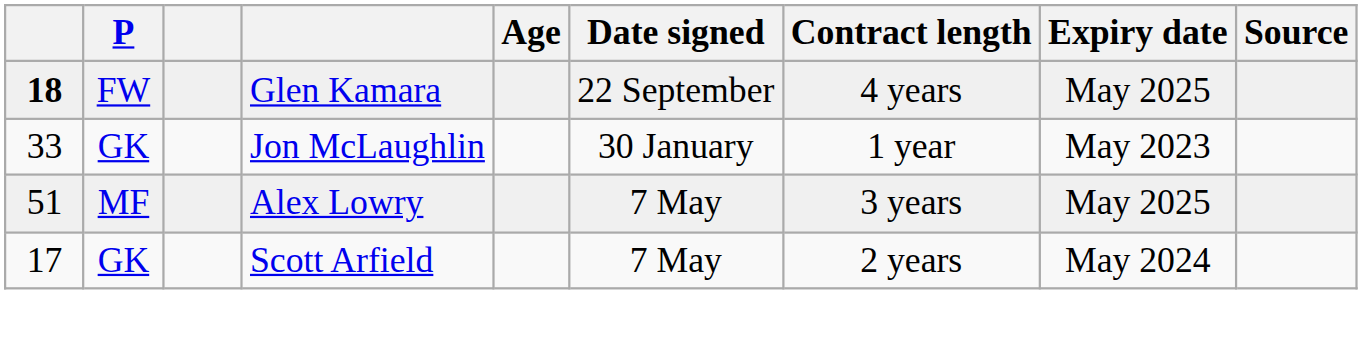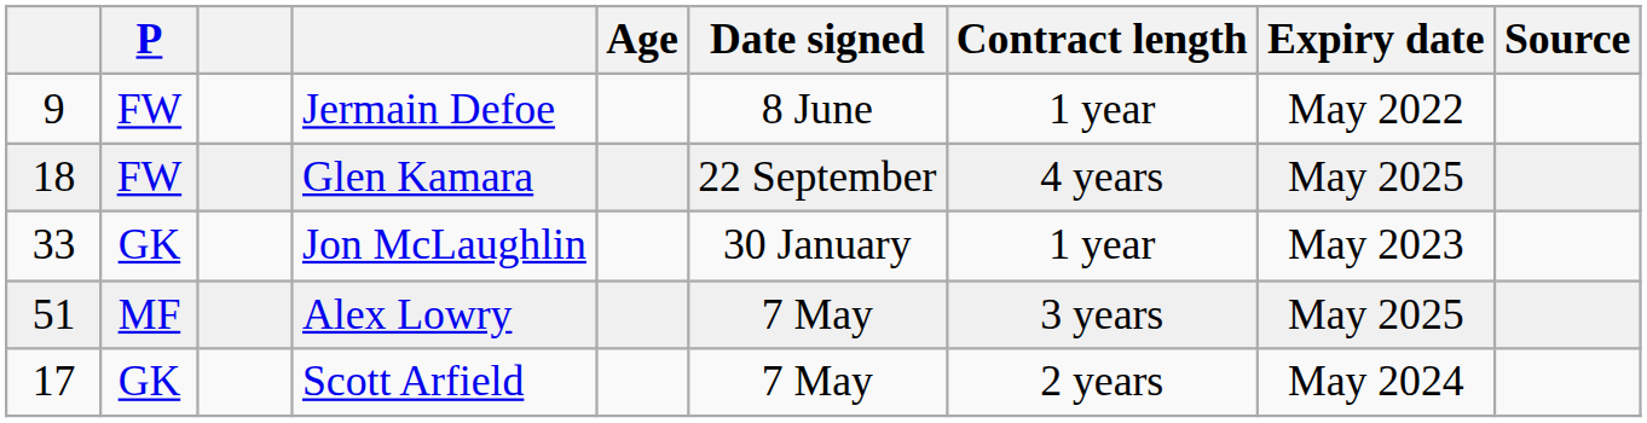 <table class="wikitable sortable" style="text-align: center;">
 <tr>
 <th width=28><br></th>
 <th width=28><a href='#'>P</a><br></th>
 <th width=28><br></th>
 <th><br></th>
 <th>Age</th>
 <th>Date signed</th>
 <th>Contract length</th>
 <th>Expiry date</th>
 <th>Source</th>
 </tr>
+<tr>
+<td>9</td>
+<td><a href='#'>FW</a></td>
+<td></td>
+<td align="left"><a href='#'>Jermain Defoe</a></td>
+<td></td>
+<td>8 June</td>
+<td>1 year</td>
+<td>May 2022</td>
+<td></td>
+</tr>
 <tr bgcolor = "#F0F0F0">
-<td><strong>18</strong></td>
+<td>18</td>
 <td><a href='#'>FW</a></td>
 <td></td>
 <td align="left"><a href='#'>Glen Kamara</a></td>
 <td></td>
 <td>22 September</td>
 <td>4 years</td>
 <td>May 2025</td>
 <td></td>
 </tr>
 <tr>
 <td>33</td>
 <td><a href='#'>GK</a></td>
 <td></td>
 <td align="left"><a href='#'>Jon McLaughlin</a></td>
 <td></td>
 <td>30 January</td>
 <td>1 year</td>
 <td>May 2023</td>
 <td></td>
 </tr>
 <tr bgcolor = "#F0F0F0">
 <td>51</td>
 <td><a href='#'>MF</a></td>
 <td></td>
 <td align="left"><a href='#'>Alex Lowry</a></td>
 <td></td>
 <td>7 May</td>
 <td>3 years</td>
 <td>May 2025</td>
 <td></td>
 </tr>
 <tr>
 <td>17</td>
 <td><a href='#'>GK</a></td>
 <td></td>
 <td align="left"><a href='#'>Scott Arfield</a></td>
 <td></td>
 <td>7 May</td>
 <td>2 years</td>
 <td>May 2024</td>
 <td></td>
 </tr>
 </table>
